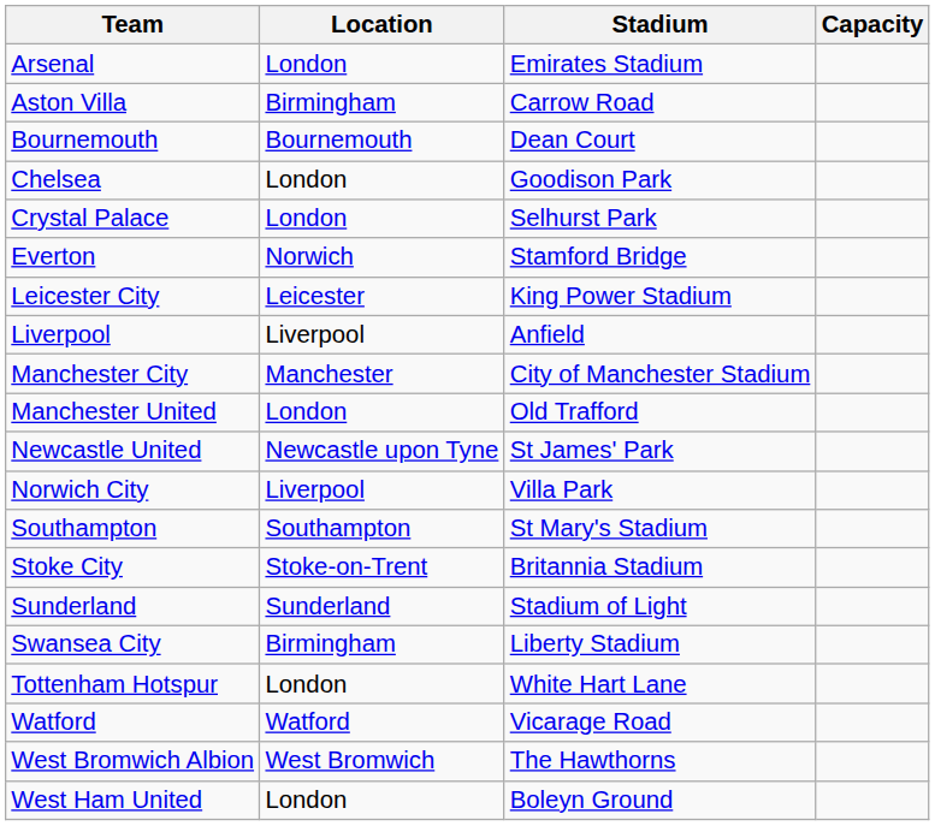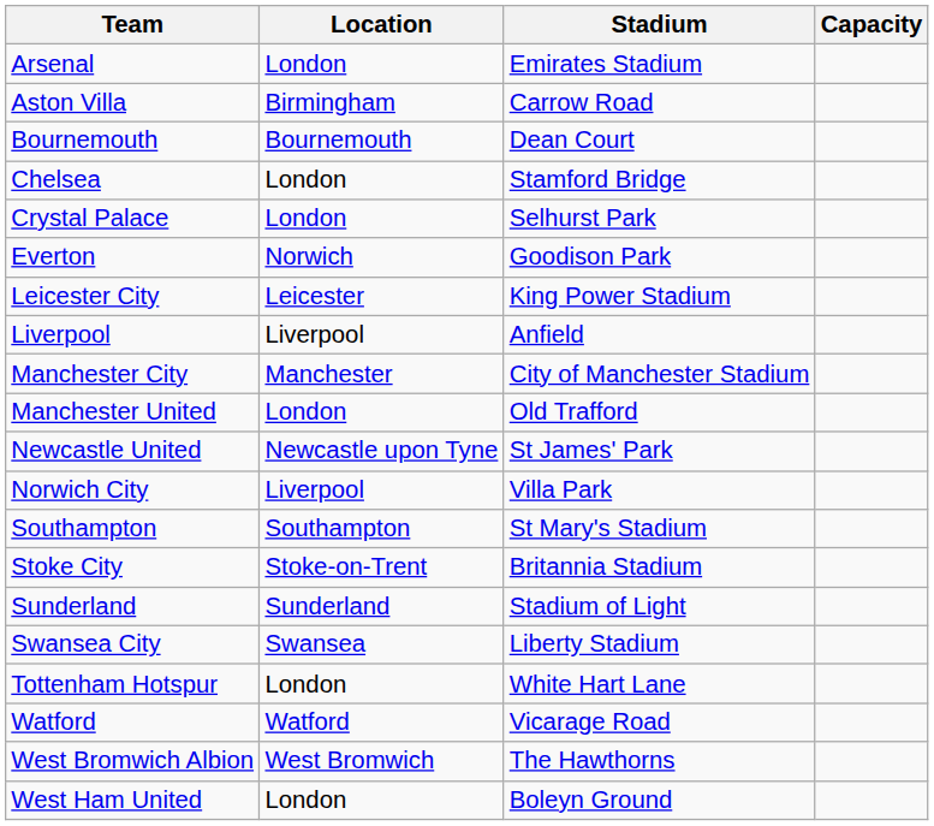 <table class="wikitable sortable">
 <tr>
 <th>Team</th>
 <th>Location</th>
 <th>Stadium</th>
 <th>Capacity</th>
 </tr>
 <tr>
 <td><a href='#'>Arsenal</a></td>
 <td><a href='#'>London</a> </td>
 <td><a href='#'>Emirates Stadium</a></td>
 <td style="text-align:center"></td>
 </tr>
 <tr>
 <td><a href='#'>Aston Villa</a></td>
 <td><a href='#'>Birmingham</a></td>
 <td><a href='#'>Carrow Road</a></td>
 <td style="text-align:center"></td>
 </tr>
 <tr>
 <td><a href='#'>Bournemouth</a></td>
 <td><a href='#'>Bournemouth</a></td>
 <td><a href='#'>Dean Court</a></td>
 <td style="text-align:center"></td>
 </tr>
 <tr>
 <td><a href='#'>Chelsea</a></td>
 <td>London </td>
-<td><a href='#'>Goodison Park</a></td>
+<td><a href='#'>Stamford Bridge</a></td>
 <td style="text-align:center"></td>
 </tr>
 <tr>
 <td><a href='#'>Crystal Palace</a></td>
 <td><a href='#'>London</a> </td>
 <td><a href='#'>Selhurst Park</a></td>
 <td style="text-align:center"></td>
 </tr>
 <tr>
 <td><a href='#'>Everton</a></td>
 <td><a href='#'>Norwich</a></td>
-<td><a href='#'>Stamford Bridge</a></td>
+<td><a href='#'>Goodison Park</a></td>
 <td style="text-align:center"></td>
 </tr>
 <tr>
 <td><a href='#'>Leicester City</a></td>
 <td><a href='#'>Leicester</a></td>
 <td><a href='#'>King Power Stadium</a></td>
 <td style="text-align:center"></td>
 </tr>
 <tr>
 <td><a href='#'>Liverpool</a></td>
 <td>Liverpool </td>
 <td><a href='#'>Anfield</a></td>
 <td style="text-align:center"></td>
 </tr>
 <tr>
 <td><a href='#'>Manchester City</a></td>
 <td><a href='#'>Manchester</a> </td>
 <td><a href='#'>City of Manchester Stadium</a></td>
 <td style="text-align:center"></td>
 </tr>
 <tr>
 <td><a href='#'>Manchester United</a></td>
 <td><a href='#'>London</a> </td>
 <td><a href='#'>Old Trafford</a></td>
 <td style="text-align:center"></td>
 </tr>
 <tr>
 <td><a href='#'>Newcastle United</a></td>
 <td><a href='#'>Newcastle upon Tyne</a></td>
 <td><a href='#'>St James' Park</a></td>
 <td style="text-align:center"></td>
 </tr>
 <tr>
 <td><a href='#'>Norwich City</a></td>
 <td><a href='#'>Liverpool</a> </td>
 <td><a href='#'>Villa Park</a></td>
 <td style="text-align:center"></td>
 </tr>
 <tr>
 <td><a href='#'>Southampton</a></td>
 <td><a href='#'>Southampton</a></td>
 <td><a href='#'>St Mary's Stadium</a></td>
 <td style="text-align:center"></td>
 </tr>
 <tr>
 <td><a href='#'>Stoke City</a></td>
 <td><a href='#'>Stoke-on-Trent</a></td>
 <td><a href='#'>Britannia Stadium</a></td>
 <td style="text-align:center"></td>
 </tr>
 <tr>
 <td><a href='#'>Sunderland</a></td>
 <td><a href='#'>Sunderland</a></td>
 <td><a href='#'>Stadium of Light</a></td>
 <td style="text-align:center"></td>
 </tr>
 <tr>
 <td><a href='#'>Swansea City</a></td>
-<td><a href='#'>Birmingham</a></td>
+<td><a href='#'>Swansea</a></td>
 <td><a href='#'>Liberty Stadium</a></td>
 <td style="text-align:center"></td>
 </tr>
 <tr>
 <td><a href='#'>Tottenham Hotspur</a></td>
 <td>London </td>
 <td><a href='#'>White Hart Lane</a></td>
 <td style="text-align:center"></td>
 </tr>
 <tr>
 <td><a href='#'>Watford</a></td>
 <td><a href='#'>Watford</a></td>
 <td><a href='#'>Vicarage Road</a></td>
 <td style="text-align:center"></td>
 </tr>
 <tr>
 <td><a href='#'>West Bromwich Albion</a></td>
 <td><a href='#'>West Bromwich</a></td>
 <td><a href='#'>The Hawthorns</a></td>
 <td style="text-align:center"></td>
 </tr>
 <tr>
 <td><a href='#'>West Ham United</a></td>
 <td>London </td>
 <td><a href='#'>Boleyn Ground</a></td>
 <td style="text-align:center"></td>
 </tr>
 </table>
